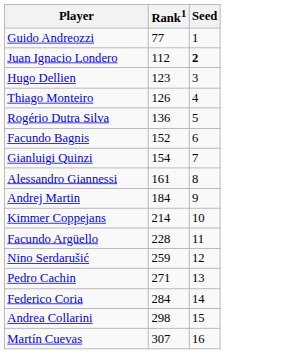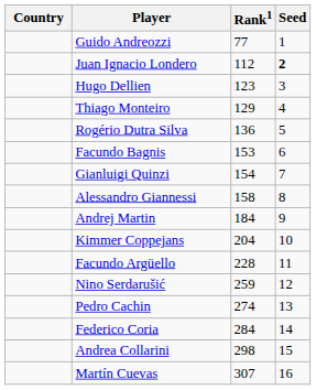 <table class="sortable wikitable">
 <tr>
+<th width="70">Country</th>
 <th width="175">Player</th>
 <th>Rank<sup>1</sup></th>
 <th>Seed</th>
 </tr>
 <tr>
+<td></td>
 <td><a href='#'>Guido Andreozzi</a></td>
 <td>77</td>
 <td>1</td>
 </tr>
 <tr>
+<td></td>
 <td><a href='#'>Juan Ignacio Londero</a></td>
 <td>112</td>
 <td><strong>2</strong></td>
 </tr>
 <tr>
+<td></td>
 <td><a href='#'>Hugo Dellien</a></td>
 <td>123</td>
 <td>3</td>
 </tr>
 <tr>
+<td></td>
 <td><a href='#'>Thiago Monteiro</a></td>
-<td>126</td>
+<td>129</td>
 <td>4</td>
 </tr>
 <tr>
+<td></td>
 <td><a href='#'>Rogério Dutra Silva</a></td>
 <td>136</td>
 <td>5</td>
 </tr>
 <tr>
+<td></td>
 <td><a href='#'>Facundo Bagnis</a></td>
-<td>152</td>
+<td>153</td>
 <td>6</td>
 </tr>
 <tr>
+<td></td>
 <td><a href='#'>Gianluigi Quinzi</a></td>
 <td>154</td>
 <td>7</td>
 </tr>
 <tr>
+<td></td>
 <td><a href='#'>Alessandro Giannessi</a></td>
-<td>161</td>
+<td>158</td>
 <td>8</td>
 </tr>
 <tr>
+<td></td>
 <td><a href='#'>Andrej Martin</a></td>
 <td>184</td>
 <td>9</td>
 </tr>
 <tr>
+<td></td>
 <td><a href='#'>Kimmer Coppejans</a></td>
-<td>214</td>
+<td>204</td>
 <td>10</td>
 </tr>
 <tr>
+<td></td>
 <td><a href='#'>Facundo Argüello</a></td>
 <td>228</td>
 <td>11</td>
 </tr>
 <tr>
+<td></td>
 <td><a href='#'>Nino Serdarušić</a></td>
 <td>259</td>
 <td>12</td>
 </tr>
 <tr>
+<td></td>
 <td><a href='#'>Pedro Cachin</a></td>
-<td>271</td>
+<td>274</td>
 <td>13</td>
 </tr>
 <tr>
+<td></td>
 <td><a href='#'>Federico Coria</a></td>
 <td>284</td>
 <td>14</td>
 </tr>
 <tr>
+<td></td>
 <td><a href='#'>Andrea Collarini</a></td>
 <td>298</td>
 <td>15</td>
 </tr>
 <tr>
+<td></td>
 <td><a href='#'>Martín Cuevas</a></td>
 <td>307</td>
 <td>16</td>
 </tr>
 </table>
